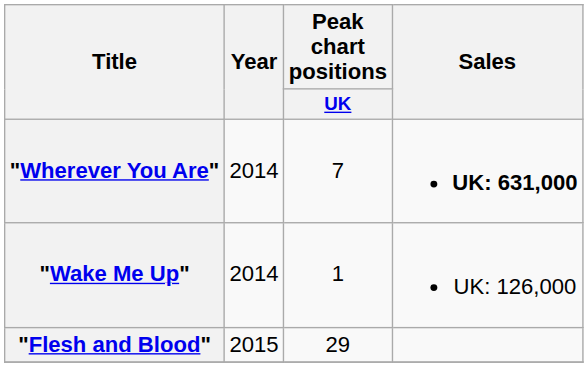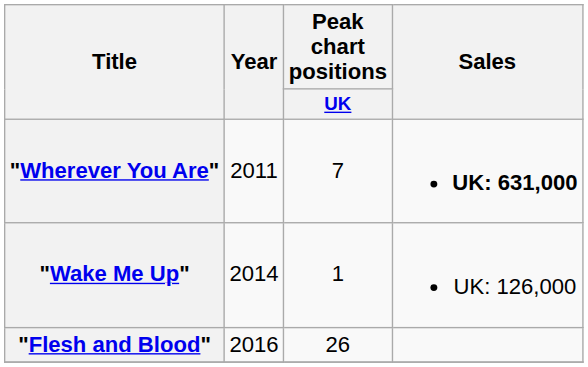 <table class="wikitable plainrowheaders" style="text-align:center;" border="1">
 <tr>
 <th scope="col" rowspan="2">Title</th>
 <th scope="col" rowspan="2">Year</th>
 <th scope="col" colspan="1">Peak chart positions</th>
 <th scope="col" rowspan="2">Sales</th>
 </tr>
 <tr>
 <th scope="col" style="width:3em;font-size:85%;"><a href='#'>UK</a><br></th>
 </tr>
 <tr>
 <th scope="row">"<a href='#'>Wherever You Are</a>"<br></th>
-<td>2014</td>
+<td>2011</td>
 <td>7</td>
 <td><strong><br><ul><li>UK: 631,000</li></ul></strong></td>
 </tr>
 <tr>
 <th scope="row">"<a href='#'>Wake Me Up</a>"<br></th>
 <td>2014</td>
 <td>1</td>
 <td><br><ul><li>UK: 126,000</li></ul></td>
 </tr>
 <tr>
 <th scope="row">"<a href='#'>Flesh and Blood</a>"<br></th>
-<td>2015</td>
-<td>29</td>
+<td>2016</td>
+<td>26</td>
 <td></td>
 </tr>
 <tr>
 </tr>
 </table>
